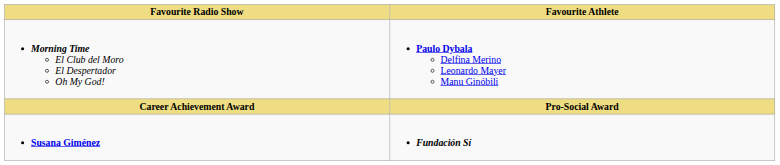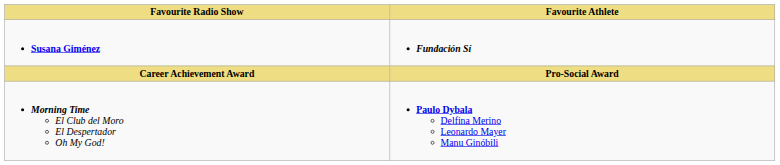 <table class="wikitable" style="width:100%;">
 <tr>
 <th style="background:#EEDD82; width:50%">Favourite Radio Show</th>
 <th style="background:#EEDD82; width:50%">Favourite Athlete</th>
 </tr>
 <tr>
-<td valign="top"><br><ul><li><strong><em>Morning Time</em></strong><ul><li><em>El Club del Moro</em></li><li><em>El Despertador</em></li><li><em>Oh My God!</em></li></ul></li></ul></td>
-<td valign="top"><br><ul><li><strong><a href='#'>Paulo Dybala</a></strong><ul><li><a href='#'>Delfina Merino</a></li><li><a href='#'>Leonardo Mayer</a></li><li><a href='#'>Manu Ginóbili</a></li></ul></li></ul></td>
+<td valign="top"><br><ul><li><strong><a href='#'>Susana Giménez</a></strong></li></ul></td>
+<td valign="top"><br><ul><li><strong><em>Fundación Sí</em></strong></li></ul></td>
 </tr>
 <tr>
 <th style="background:#EEDD82; width:50%">Career Achievement Award</th>
 <th style="background:#EEDD82; width:50%">Pro-Social Award</th>
 </tr>
 <tr>
-<td valign="top"><br><ul><li><strong><a href='#'>Susana Giménez</a></strong></li></ul></td>
-<td valign="top"><br><ul><li><strong><em>Fundación Sí</em></strong></li></ul></td>
+<td valign="top"><br><ul><li><strong><em>Morning Time</em></strong><ul><li><em>El Club del Moro</em></li><li><em>El Despertador</em></li><li><em>Oh My God!</em></li></ul></li></ul></td>
+<td valign="top"><br><ul><li><strong><a href='#'>Paulo Dybala</a></strong><ul><li><a href='#'>Delfina Merino</a></li><li><a href='#'>Leonardo Mayer</a></li><li><a href='#'>Manu Ginóbili</a></li></ul></li></ul></td>
 </tr>
 </table>
